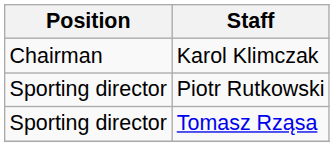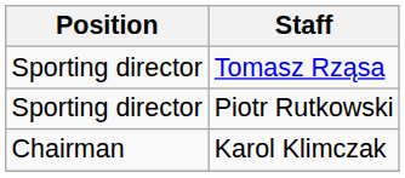 <table class="wikitable">
 <tr>
 <th>Position</th>
 <th>Staff</th>
 </tr>
 <tr>
-<td>Chairman</td>
-<td> Karol Klimczak</td>
+<td>Sporting director</td>
+<td> <a href='#'>Tomasz Rząsa</a></td>
 </tr>
 <tr>
 <td>Sporting director</td>
 <td> Piotr Rutkowski</td>
 </tr>
 <tr>
-<td>Sporting director</td>
-<td> <a href='#'>Tomasz Rząsa</a></td>
+<td>Chairman</td>
+<td> Karol Klimczak</td>
 </tr>
 <tr>
 </tr>
 </table>
